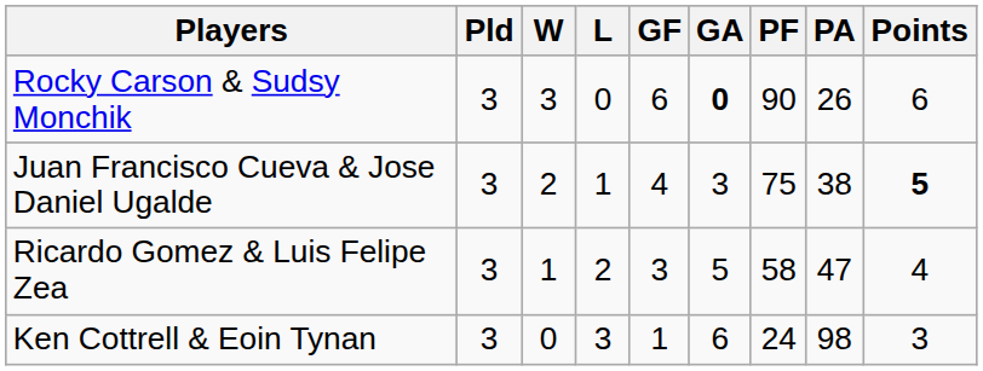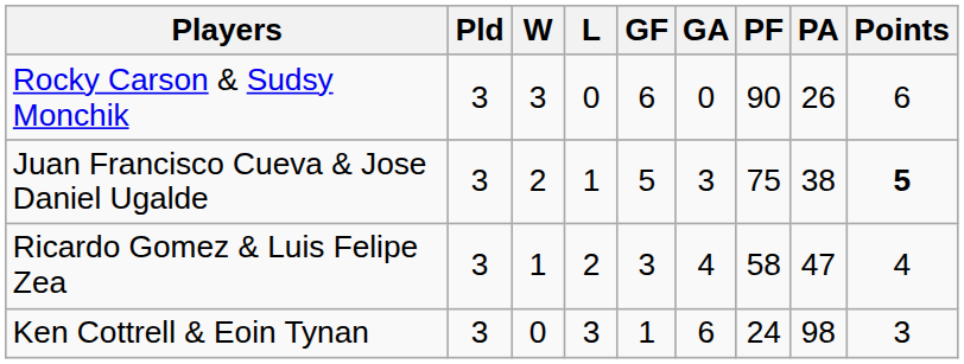 <table class=wikitable style="text-align:center">
 <tr>
 <th width=220>Players</th>
 <th width=20>Pld</th>
 <th width=20>W</th>
 <th width=20>L</th>
 <th width=20>GF</th>
 <th width=20>GA</th>
 <th width=20>PF</th>
 <th width=20>PA</th>
 <th width=50>Points</th>
 </tr>
 <tr>
 <td align=left> <a href='#'>Rocky Carson</a> & <a href='#'>Sudsy Monchik</a></td>
 <td>3</td>
 <td>3</td>
 <td>0</td>
 <td>6</td>
-<td><strong>0</strong></td>
+<td>0</td>
 <td>90</td>
 <td>26</td>
 <td>6</td>
 </tr>
 <tr>
 <td align=left> Juan Francisco Cueva & Jose Daniel Ugalde</td>
 <td>3</td>
 <td>2</td>
 <td>1</td>
-<td>4</td>
+<td>5</td>
 <td>3</td>
 <td>75</td>
 <td>38</td>
 <td><strong>5</strong></td>
 </tr>
 <tr>
 <td align=left> Ricardo Gomez & Luis Felipe Zea</td>
 <td>3</td>
 <td>1</td>
 <td>2</td>
 <td>3</td>
-<td>5</td>
+<td>4</td>
 <td>58</td>
 <td>47</td>
 <td>4</td>
 </tr>
 <tr>
 <td align=left> Ken Cottrell & Eoin Tynan</td>
 <td>3</td>
 <td>0</td>
 <td>3</td>
 <td>1</td>
 <td>6</td>
 <td>24</td>
 <td>98</td>
 <td>3</td>
 </tr>
 </table>
